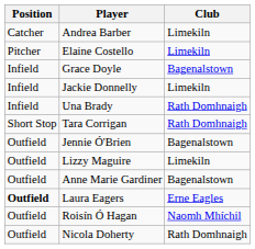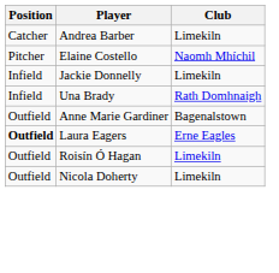 <table class="wikitable">
 <tr>
 <th>Position</th>
 <th>Player</th>
 <th>Club</th>
 </tr>
 <tr>
 <td>Catcher</td>
 <td>Andrea Barber</td>
 <td>Limekiln</td>
 </tr>
 <tr>
 <td>Pitcher</td>
 <td>Elaine Costello</td>
-<td><a href='#'>Limekiln</a></td>
-</tr>
-<tr>
-<td>Infield</td>
-<td>Grace Doyle</td>
-<td><a href='#'>Bagenalstown</a></td>
+<td><a href='#'>Naomh Mhíchil</a></td>
 </tr>
 <tr>
 <td>Infield</td>
 <td>Jackie Donnelly</td>
 <td>Limekiln</td>
 </tr>
 <tr>
 <td>Infield</td>
 <td>Una Brady</td>
 <td><a href='#'>Rath Domhnaigh</a></td>
-</tr>
-<tr>
-<td>Short Stop</td>
-<td>Tara Corrigan</td>
-<td><a href='#'>Rath Domhnaigh</a></td>
-</tr>
-<tr>
-<td>Outfield</td>
-<td>Jennie Ó'Brien</td>
-<td>Bagenalstown</td>
-</tr>
-<tr>
-<td>Outfield</td>
-<td>Lizzy Maguire</td>
-<td>Limekiln</td>
 </tr>
 <tr>
 <td>Outfield</td>
 <td>Anne Marie Gardiner</td>
 <td>Bagenalstown</td>
 </tr>
 <tr>
 <td><strong>Outfield</strong></td>
 <td>Laura Eagers</td>
 <td><a href='#'>Erne Eagles</a></td>
 </tr>
 <tr>
 <td>Outfield</td>
 <td>Roisín Ó Hagan</td>
-<td><a href='#'>Naomh Mhíchil</a></td>
+<td><a href='#'>Limekiln</a></td>
 </tr>
 <tr>
 <td>Outfield</td>
 <td>Nicola Doherty</td>
-<td>Rath Domhnaigh</td>
+<td>Limekiln</td>
 </tr>
 </table>
